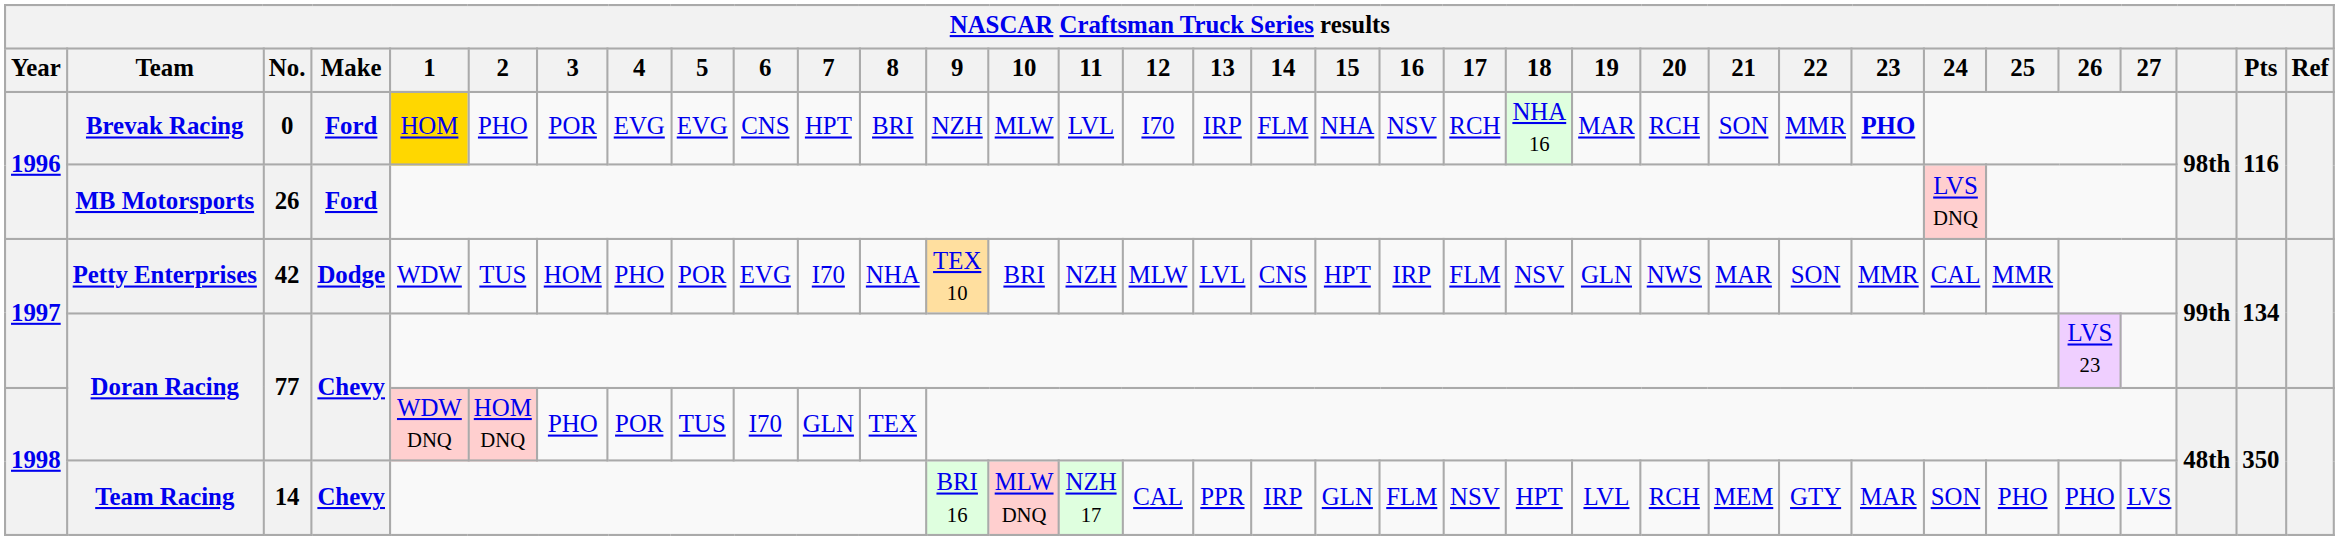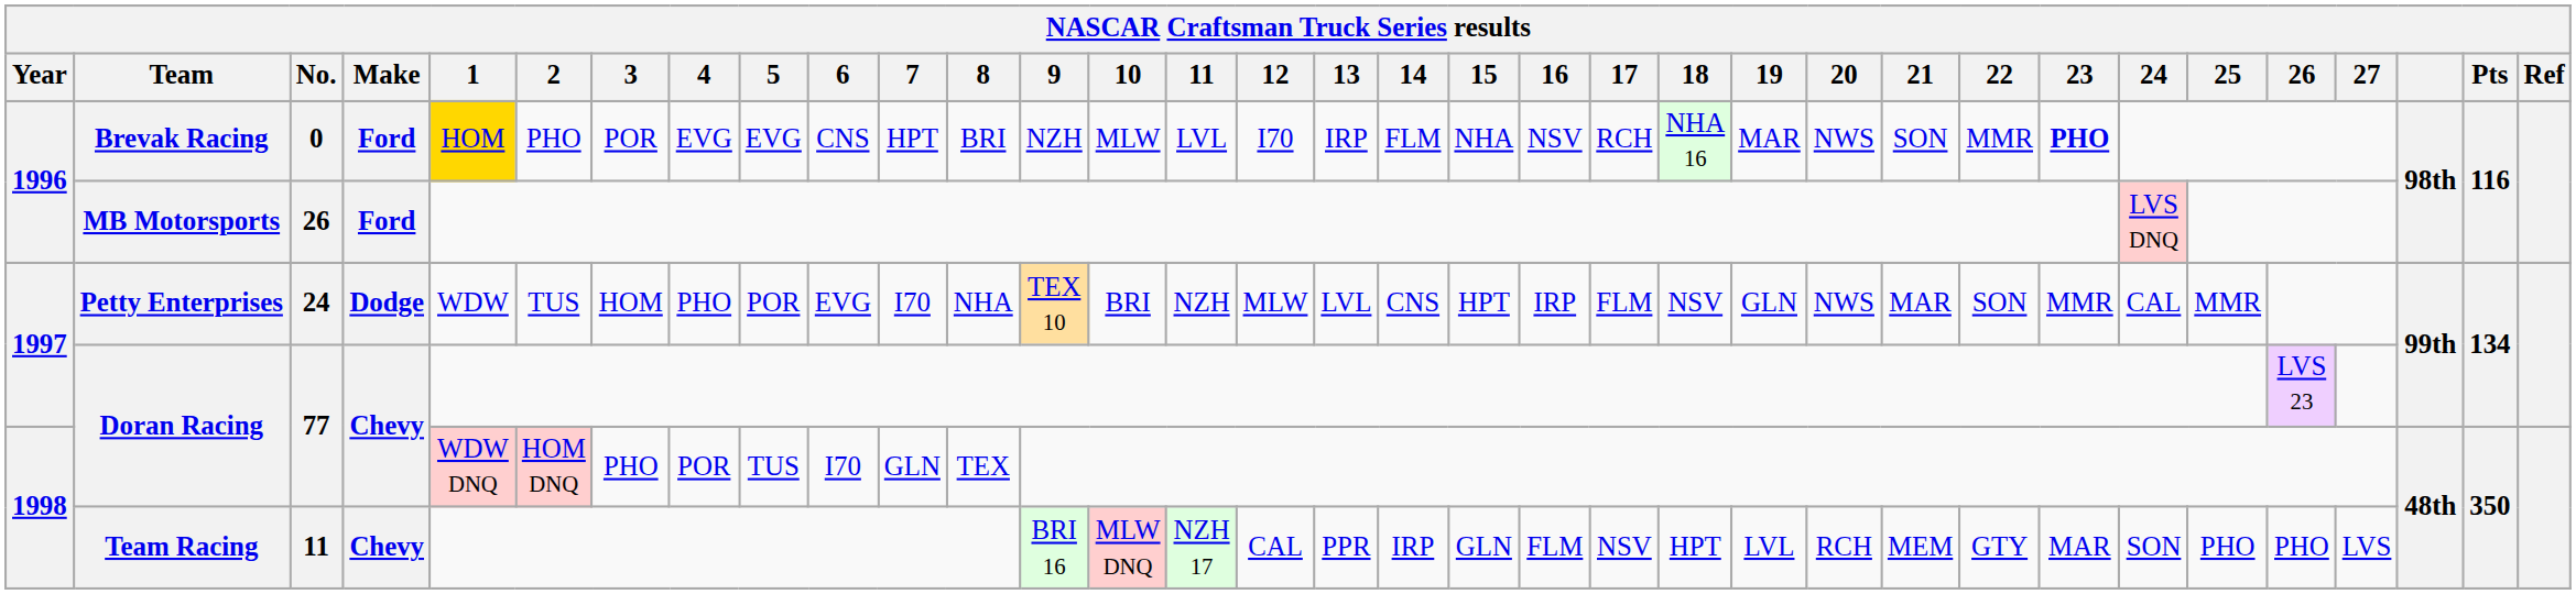 <table class="wikitable" style="text-align:center; font-size:75%">
 <tr>
 <th colspan=45><a href='#'>NASCAR</a> <a href='#'>Craftsman Truck Series</a> results</th>
 </tr>
 <tr>
 <th>Year</th>
 <th>Team</th>
 <th>No.</th>
 <th>Make</th>
 <th>1</th>
 <th>2</th>
 <th>3</th>
 <th>4</th>
 <th>5</th>
 <th>6</th>
 <th>7</th>
 <th>8</th>
 <th>9</th>
 <th>10</th>
 <th>11</th>
 <th>12</th>
 <th>13</th>
 <th>14</th>
 <th>15</th>
 <th>16</th>
 <th>17</th>
 <th>18</th>
 <th>19</th>
 <th>20</th>
 <th>21</th>
 <th>22</th>
 <th>23</th>
 <th>24</th>
 <th>25</th>
 <th>26</th>
 <th>27</th>
 <th></th>
 <th>Pts</th>
 <th>Ref</th>
 </tr>
 <tr>
 <th rowspan=2><a href='#'>1996</a></th>
 <th><a href='#'>Brevak Racing</a></th>
 <th>0</th>
 <th><a href='#'>Ford</a></th>
 <td style="background: gold;"><a href='#'>HOM</a></td>
 <td><a href='#'>PHO</a></td>
 <td><a href='#'>POR</a></td>
 <td><a href='#'>EVG</a></td>
 <td><a href='#'>EVG</a></td>
 <td><a href='#'>CNS</a></td>
 <td><a href='#'>HPT</a></td>
 <td><a href='#'>BRI</a></td>
 <td><a href='#'>NZH</a></td>
 <td><a href='#'>MLW</a></td>
 <td><a href='#'>LVL</a></td>
 <td><a href='#'>I70</a></td>
 <td><a href='#'>IRP</a></td>
 <td><a href='#'>FLM</a></td>
 <td><a href='#'>NHA</a></td>
 <td><a href='#'>NSV</a></td>
 <td><a href='#'>RCH</a></td>
 <td style="background:#DFFFDF;"><a href='#'>NHA</a><br><small>16</small></td>
 <td><a href='#'>MAR</a></td>
-<td><a href='#'>RCH</a></td>
+<td><a href='#'>NWS</a></td>
 <td><a href='#'>SON</a></td>
 <td><a href='#'>MMR</a></td>
 <td><strong><a href='#'>PHO</a></strong></td>
 <td colspan=4></td>
 <th rowspan=2>98th</th>
 <th rowspan=2>116</th>
 <th rowspan=2></th>
 </tr>
 <tr>
 <th><a href='#'>MB Motorsports</a></th>
 <th>26</th>
 <th><a href='#'>Ford</a></th>
 <td colspan=23></td>
 <td style="background:#FFCFCF;"><a href='#'>LVS</a><br><small>DNQ</small></td>
 <td colspan=3></td>
 </tr>
 <tr>
 <th rowspan=2><a href='#'>1997</a></th>
 <th><a href='#'>Petty Enterprises</a></th>
-<th>42</th>
+<th>24</th>
 <th><a href='#'>Dodge</a></th>
 <td><a href='#'>WDW</a></td>
 <td><a href='#'>TUS</a></td>
 <td><a href='#'>HOM</a></td>
 <td><a href='#'>PHO</a></td>
 <td><a href='#'>POR</a></td>
 <td><a href='#'>EVG</a></td>
 <td><a href='#'>I70</a></td>
 <td><a href='#'>NHA</a></td>
 <td style="background:#FFDF9F;"><a href='#'>TEX</a><br><small>10</small></td>
 <td><a href='#'>BRI</a></td>
 <td><a href='#'>NZH</a></td>
 <td><a href='#'>MLW</a></td>
 <td><a href='#'>LVL</a></td>
 <td><a href='#'>CNS</a></td>
 <td><a href='#'>HPT</a></td>
 <td><a href='#'>IRP</a></td>
 <td><a href='#'>FLM</a></td>
 <td><a href='#'>NSV</a></td>
 <td><a href='#'>GLN</a></td>
 <td><a href='#'>NWS</a></td>
 <td><a href='#'>MAR</a></td>
 <td><a href='#'>SON</a></td>
 <td><a href='#'>MMR</a></td>
 <td><a href='#'>CAL</a></td>
 <td><a href='#'>MMR</a></td>
 <td colspan=2></td>
 <th rowspan=2>99th</th>
 <th rowspan=2>134</th>
 <th rowspan=2></th>
 </tr>
 <tr>
 <th rowspan=2><a href='#'>Doran Racing</a></th>
 <th rowspan=2>77</th>
 <th rowspan=2><a href='#'>Chevy</a></th>
 <td colspan=25></td>
 <td style="background:#EFCFFF;"><a href='#'>LVS</a><br><small>23</small></td>
 <td></td>
 </tr>
 <tr>
 <th rowspan=2><a href='#'>1998</a></th>
 <td style="background:#FFCFCF;"><a href='#'>WDW</a><br><small>DNQ</small></td>
 <td style="background:#FFCFCF;"><a href='#'>HOM</a><br><small>DNQ</small></td>
 <td><a href='#'>PHO</a></td>
 <td><a href='#'>POR</a></td>
 <td><a href='#'>TUS</a></td>
 <td><a href='#'>I70</a></td>
 <td><a href='#'>GLN</a></td>
 <td><a href='#'>TEX</a></td>
 <td colspan=19></td>
 <th rowspan=2>48th</th>
 <th rowspan=2>350</th>
 <th rowspan=2></th>
 </tr>
 <tr>
 <th><a href='#'>Team Racing</a></th>
-<th>14</th>
+<th>11</th>
 <th><a href='#'>Chevy</a></th>
 <td colspan=8></td>
 <td style="background:#DFFFDF;"><a href='#'>BRI</a><br><small>16</small></td>
 <td style="background:#FFCFCF;"><a href='#'>MLW</a><br><small>DNQ</small></td>
 <td style="background:#DFFFDF;"><a href='#'>NZH</a><br><small>17</small></td>
 <td><a href='#'>CAL</a></td>
 <td><a href='#'>PPR</a></td>
 <td><a href='#'>IRP</a></td>
 <td><a href='#'>GLN</a></td>
 <td><a href='#'>FLM</a></td>
 <td><a href='#'>NSV</a></td>
 <td><a href='#'>HPT</a></td>
 <td><a href='#'>LVL</a></td>
 <td><a href='#'>RCH</a></td>
 <td><a href='#'>MEM</a></td>
 <td><a href='#'>GTY</a></td>
 <td><a href='#'>MAR</a></td>
 <td><a href='#'>SON</a></td>
 <td><a href='#'>PHO</a></td>
 <td><a href='#'>PHO</a></td>
 <td><a href='#'>LVS</a></td>
 </tr>
 </table>
